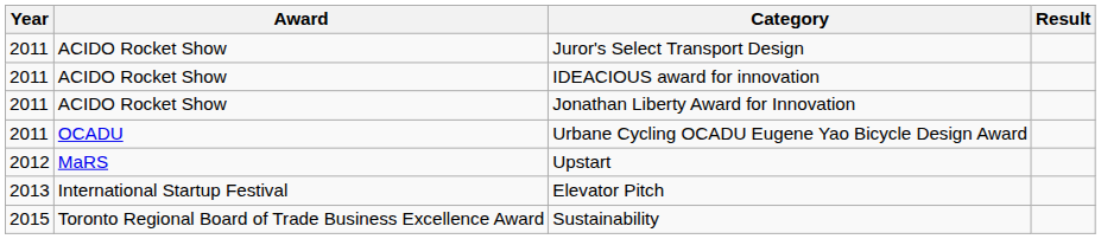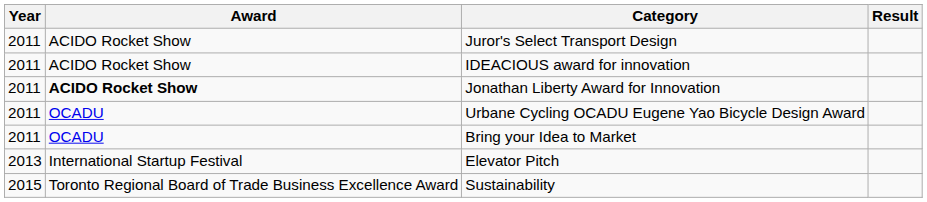 <table class="wikitable sortable">
 <tr>
 <th>Year</th>
 <th>Award</th>
 <th>Category</th>
 <th>Result</th>
 </tr>
 <tr>
 <td>2011</td>
 <td>ACIDO Rocket Show</td>
 <td>Juror's Select Transport Design</td>
 <td> </td>
 </tr>
 <tr>
 <td>2011</td>
 <td>ACIDO Rocket Show</td>
 <td>IDEACIOUS award for innovation</td>
 <td> </td>
 </tr>
 <tr>
 <td>2011</td>
-<td>ACIDO Rocket Show</td>
+<td><strong>ACIDO Rocket Show</strong></td>
 <td>Jonathan Liberty Award for Innovation</td>
 <td> </td>
 </tr>
 <tr>
 <td>2011</td>
 <td><a href='#'>OCADU</a></td>
 <td>Urbane Cycling OCADU Eugene Yao Bicycle Design Award</td>
 <td> </td>
 </tr>
 <tr>
-<td>2012</td>
-<td><a href='#'>MaRS</a></td>
-<td>Upstart</td>
+<td>2011</td>
+<td><a href='#'>OCADU</a></td>
+<td>Bring your Idea to Market</td>
 <td> </td>
 </tr>
 <tr>
 <td>2013</td>
 <td>International Startup Festival</td>
 <td>Elevator Pitch</td>
 <td> </td>
 </tr>
 <tr>
 <td>2015</td>
 <td>Toronto Regional Board of Trade Business Excellence Award</td>
 <td>Sustainability</td>
 <td> </td>
 </tr>
 </table>
